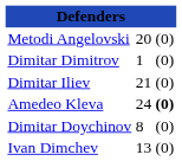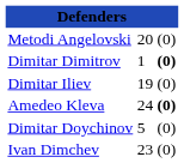 <table class="toccolours" border="0" cellpadding="2" cellspacing="0" align="left" style="margin:0.5em;">
 <tr>
 <th colspan="4" align="center" bgcolor="#2049B7"><span>Defenders</span></th>
 </tr>
 <tr>
 <td> <a href='#'>Metodi Angelovski</a></td>
 <td>20</td>
 <td>(0)</td>
 </tr>
 <tr>
 <td> <a href='#'>Dimitar Dimitrov</a></td>
 <td>1</td>
-<td>(0)</td>
+<td><strong>(0)</strong></td>
 </tr>
 <tr>
 <td> <a href='#'>Dimitar Iliev</a></td>
-<td>21</td>
+<td>19</td>
 <td>(0)</td>
 </tr>
 <tr>
 <td> <a href='#'>Amedeo Kleva</a></td>
 <td>24</td>
 <td><strong>(0)</strong></td>
 </tr>
 <tr>
 <td> <a href='#'>Dimitar Doychinov</a></td>
-<td>8</td>
+<td>5</td>
 <td>(0)</td>
 </tr>
 <tr>
 <td> <a href='#'>Ivan Dimchev</a></td>
-<td>13</td>
+<td>23</td>
 <td>(0)</td>
 </tr>
 <tr>
 </tr>
 </table>
